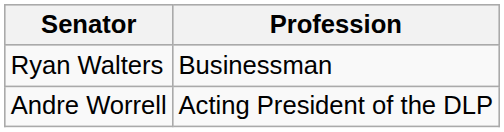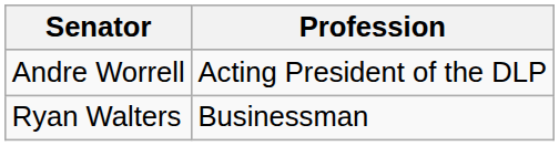 <table class="wikitable">
 <tr>
 <th>Senator</th>
 <th>Profession</th>
 </tr>
 <tr>
+<td>Andre Worrell</td>
+<td>Acting President of the DLP</td>
+</tr>
+<tr>
 <td>Ryan Walters</td>
 <td>Businessman</td>
 </tr>
-<tr>
-<td>Andre Worrell</td>
-<td>Acting President of the DLP</td>
-</tr>
 </table>
